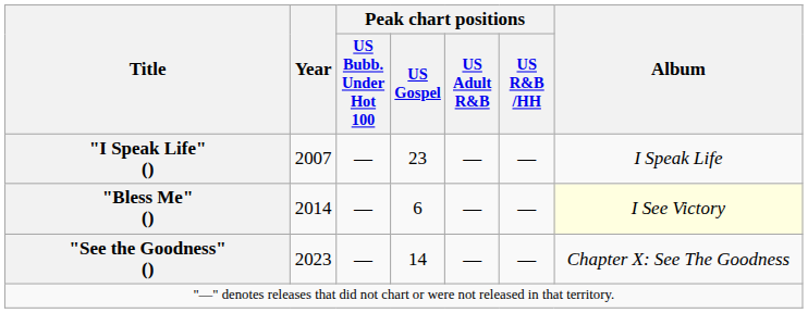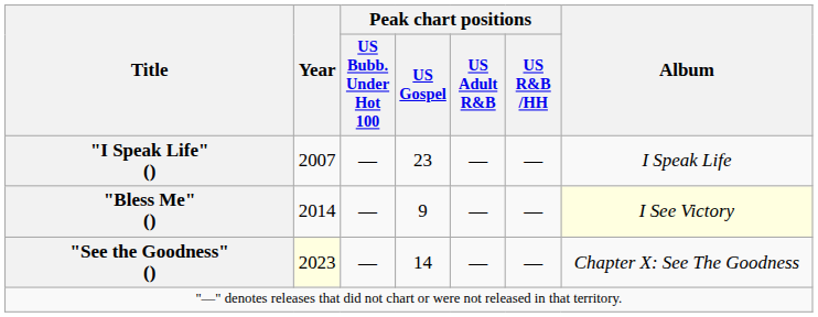 <table class="wikitable plainrowheaders" style="text-align:center;" border="1">
 <tr>
 <th scope="col" rowspan="2" style="width:15em;">Title</th>
 <th scope="col" rowspan="2">Year</th>
 <th scope="col" colspan="4">Peak chart positions</th>
 <th scope="col" rowspan="2" style="width:13em;">Album</th>
 </tr>
 <tr>
 <th scope="col" style="width:3em;font-size:85%;"><a href='#'>US<br>Bubb. Under Hot 100</a><br></th>
 <th scope="col" style="width:3em;font-size:85%;"><a href='#'>US<br>Gospel</a><br></th>
 <th scope="col" style="width:3em;font-size:85%;"><a href='#'>US Adult R&B</a><br></th>
 <th scope="col" style="width:3em;font-size:85%;"><a href='#'>US R&B<br>/HH</a><br></th>
 </tr>
 <tr>
 <th scope="row">"I Speak Life"<br>()</th>
 <td>2007</td>
 <td>—</td>
 <td>23</td>
 <td>—</td>
 <td>—</td>
 <td><em>I Speak Life</em></td>
 </tr>
 <tr>
 <th scope="row">"Bless Me"<br>()</th>
 <td>2014</td>
 <td>—</td>
-<td>6</td>
+<td>9</td>
 <td>—</td>
 <td>—</td>
 <td style="background: lightyellow;"><em>I See Victory</em></td>
 </tr>
 <tr>
 <th scope="row">"See the Goodness"<br>()</th>
-<td>2023</td>
+<td style="background: lightyellow;">2023</td>
 <td>—</td>
 <td>14</td>
 <td>—</td>
 <td>—</td>
 <td><em>Chapter X: See The Goodness</em></td>
 </tr>
 <tr>
 <td colspan="9" style="text-align:center; font-size:9pt;">"—" denotes releases that did not chart or were not released in that territory.</td>
 </tr>
 </table>
